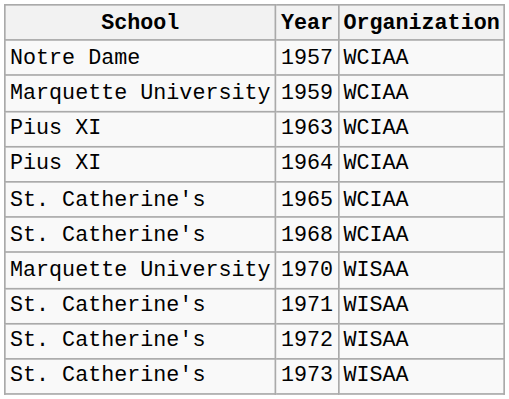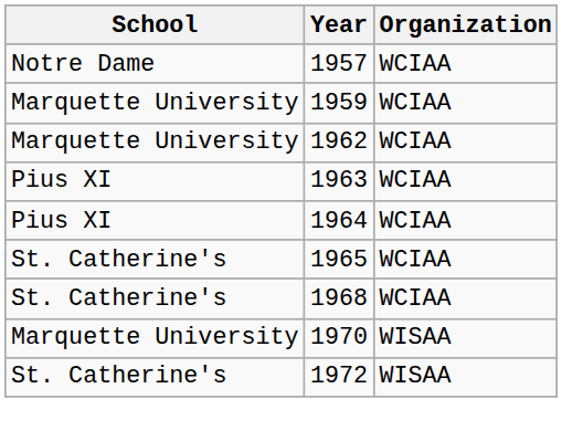 <table class="wikitable">
 <tr>
 <th>School</th>
 <th>Year</th>
 <th>Organization</th>
 </tr>
 <tr>
 <td>Notre Dame</td>
 <td>1957</td>
 <td>WCIAA</td>
 </tr>
 <tr>
 <td>Marquette University</td>
 <td>1959</td>
+<td>WCIAA</td>
+</tr>
+<tr>
+<td>Marquette University</td>
+<td>1962</td>
 <td>WCIAA</td>
 </tr>
 <tr>
 <td>Pius XI</td>
 <td>1963</td>
 <td>WCIAA</td>
 </tr>
 <tr>
 <td>Pius XI</td>
 <td>1964</td>
 <td>WCIAA</td>
 </tr>
 <tr>
 <td>St. Catherine's</td>
 <td>1965</td>
 <td>WCIAA</td>
 </tr>
 <tr>
 <td>St. Catherine's</td>
 <td>1968</td>
 <td>WCIAA</td>
 </tr>
 <tr>
 <td>Marquette University</td>
 <td>1970</td>
 <td>WISAA</td>
 </tr>
 <tr>
 <td>St. Catherine's</td>
-<td>1971</td>
-<td>WISAA</td>
-</tr>
-<tr>
-<td>St. Catherine's</td>
 <td>1972</td>
 <td>WISAA</td>
 </tr>
-<tr>
-<td>St. Catherine's</td>
-<td>1973</td>
-<td>WISAA</td>
-</tr>
 </table>
